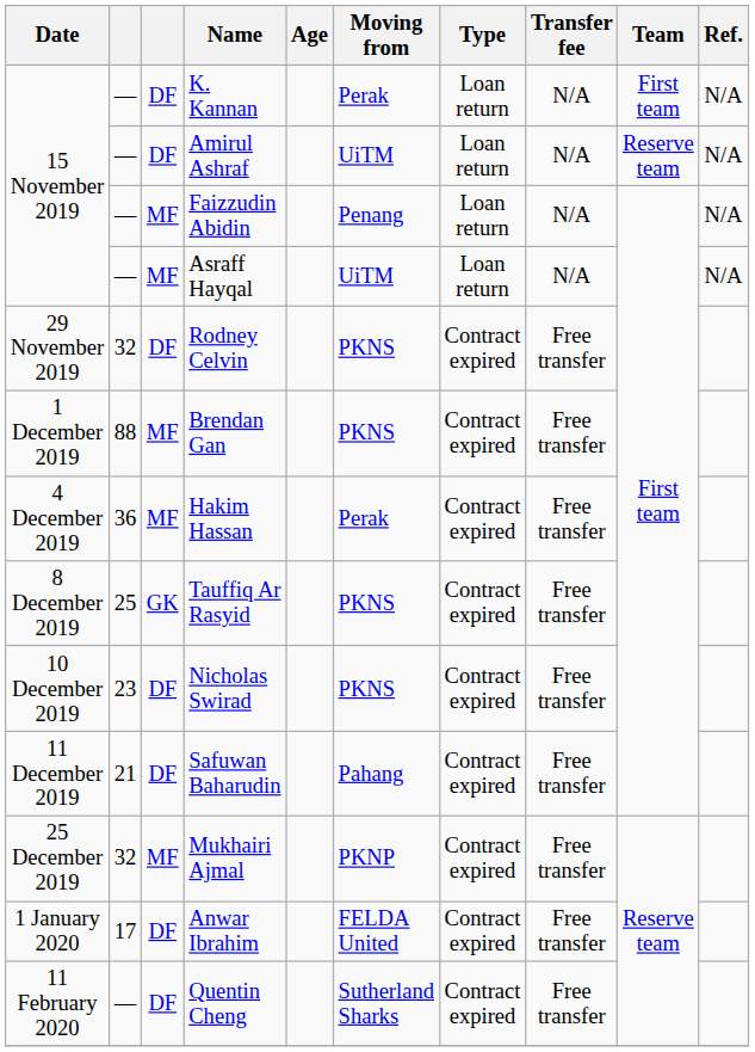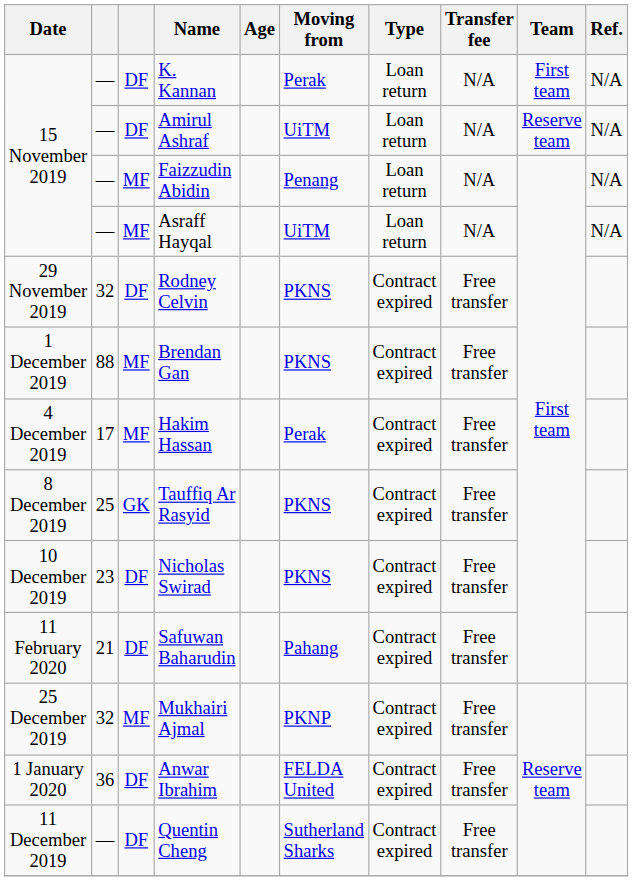 <table class="wikitable sortable" style="width:70%; text-align:center; font-size:100%; text-align:centre;">
 <tr>
 <th>Date</th>
 <th></th>
 <th></th>
 <th>Name</th>
 <th>Age</th>
 <th>Moving from</th>
 <th>Type</th>
 <th>Transfer fee</th>
 <th>Team</th>
 <th>Ref.</th>
 </tr>
 <tr>
 <td rowspan="4">15 November 2019</td>
 <td>—</td>
 <td><a href='#'>DF</a></td>
 <td style="text-align:left"> <a href='#'>K. Kannan</a></td>
 <td></td>
 <td style="text-align:left"> <a href='#'>Perak</a></td>
 <td>Loan return</td>
 <td>N/A</td>
 <td><a href='#'>First team</a></td>
 <td>N/A</td>
 </tr>
 <tr>
 <td>—</td>
 <td><a href='#'>DF</a></td>
 <td style="text-align:left"> <a href='#'>Amirul Ashraf</a></td>
 <td></td>
 <td style="text-align:left"> <a href='#'>UiTM</a></td>
 <td>Loan return</td>
 <td>N/A</td>
 <td><a href='#'>Reserve team</a></td>
 <td>N/A</td>
 </tr>
 <tr>
 <td>—</td>
 <td><a href='#'>MF</a></td>
 <td style="text-align:left"> <a href='#'>Faizzudin Abidin</a></td>
 <td></td>
 <td style="text-align:left"> <a href='#'>Penang</a></td>
 <td>Loan return</td>
 <td>N/A</td>
 <td rowspan="8"><a href='#'>First team</a></td>
 <td>N/A</td>
 </tr>
 <tr>
 <td>—</td>
 <td><a href='#'>MF</a></td>
 <td style="text-align:left"> Asraff Hayqal</td>
 <td></td>
 <td style="text-align:left"> <a href='#'>UiTM</a></td>
 <td>Loan return</td>
 <td>N/A</td>
 <td>N/A</td>
 </tr>
 <tr>
 <td>29 November 2019</td>
 <td>32</td>
 <td><a href='#'>DF</a></td>
 <td style="text-align:left"> <a href='#'>Rodney Celvin</a></td>
 <td></td>
 <td style="text-align:left"> <a href='#'>PKNS</a></td>
 <td>Contract expired</td>
 <td>Free transfer</td>
 <td></td>
 </tr>
 <tr>
 <td>1 December 2019</td>
 <td>88</td>
 <td><a href='#'>MF</a></td>
 <td style="text-align:left"> <a href='#'>Brendan Gan</a></td>
 <td></td>
 <td style="text-align:left"> <a href='#'>PKNS</a></td>
 <td>Contract expired</td>
 <td>Free transfer</td>
 <td></td>
 </tr>
 <tr>
 <td>4 December 2019</td>
-<td>36</td>
+<td>17</td>
 <td><a href='#'>MF</a></td>
 <td style="text-align:left"> <a href='#'>Hakim Hassan</a></td>
 <td></td>
 <td style="text-align:left"> <a href='#'>Perak</a></td>
 <td>Contract expired</td>
 <td>Free transfer</td>
 <td></td>
 </tr>
 <tr>
 <td>8 December 2019</td>
 <td>25</td>
 <td><a href='#'>GK</a></td>
 <td style="text-align:left"> <a href='#'>Tauffiq Ar Rasyid</a></td>
 <td></td>
 <td style="text-align:left"> <a href='#'>PKNS</a></td>
 <td>Contract expired</td>
 <td>Free transfer</td>
 <td></td>
 </tr>
 <tr>
 <td>10 December 2019</td>
 <td>23</td>
 <td><a href='#'>DF</a></td>
 <td style="text-align:left"> <a href='#'>Nicholas Swirad</a></td>
 <td></td>
 <td style="text-align:left"> <a href='#'>PKNS</a></td>
 <td>Contract expired</td>
 <td>Free transfer</td>
 <td></td>
 </tr>
 <tr>
-<td>11 December 2019</td>
+<td>11 February 2020</td>
 <td>21</td>
 <td><a href='#'>DF</a></td>
 <td style="text-align:left"> <a href='#'>Safuwan Baharudin</a></td>
 <td></td>
 <td style="text-align:left"> <a href='#'>Pahang</a></td>
 <td>Contract expired</td>
 <td>Free transfer</td>
 <td></td>
 </tr>
 <tr>
 <td>25 December 2019</td>
 <td>32</td>
 <td><a href='#'>MF</a></td>
 <td style="text-align:left"> <a href='#'>Mukhairi Ajmal</a></td>
 <td></td>
 <td style="text-align:left"> <a href='#'>PKNP</a></td>
 <td>Contract expired</td>
 <td>Free transfer</td>
 <td rowspan="3"><a href='#'>Reserve team</a></td>
 <td></td>
 </tr>
 <tr>
 <td>1 January 2020</td>
-<td>17</td>
+<td>36</td>
 <td><a href='#'>DF</a></td>
 <td style="text-align:left"> <a href='#'>Anwar Ibrahim</a></td>
 <td></td>
 <td style="text-align:left"> <a href='#'>FELDA United</a></td>
 <td>Contract expired</td>
 <td>Free transfer</td>
 <td></td>
 </tr>
 <tr>
-<td>11 February 2020</td>
+<td>11 December 2019</td>
 <td>—</td>
 <td><a href='#'>DF</a></td>
 <td style="text-align:left"> <a href='#'>Quentin Cheng</a></td>
 <td></td>
 <td style="text-align:left"> <a href='#'>Sutherland Sharks</a></td>
 <td>Contract expired</td>
 <td>Free transfer</td>
 <td></td>
 </tr>
 <tr>
 </tr>
 </table>
